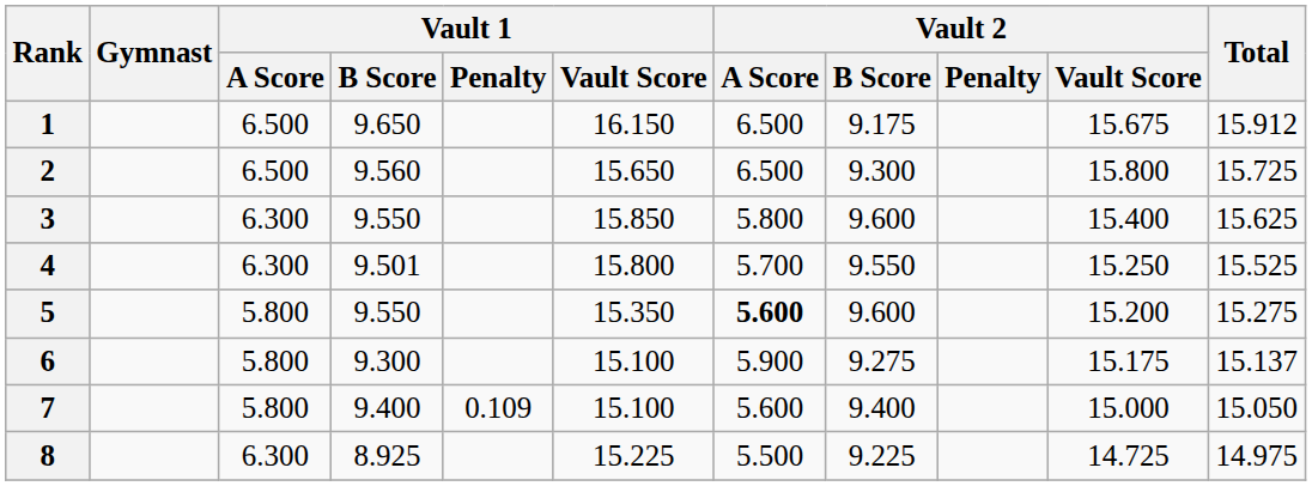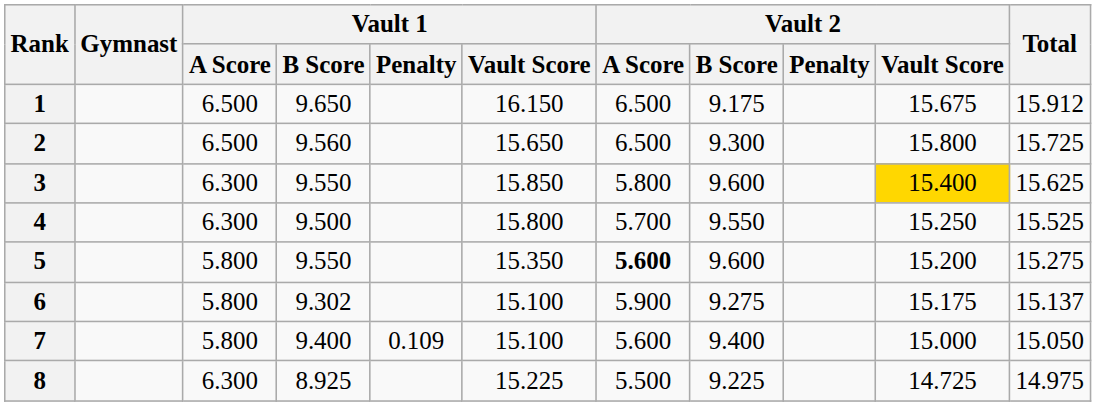 <table class="wikitable sortable" style="text-align:center;">
 <tr>
 <th rowspan=2>Rank</th>
 <th rowspan=2>Gymnast</th>
 <th colspan=4>Vault 1</th>
 <th colspan=4>Vault 2</th>
 <th rowspan=2>Total</th>
 </tr>
 <tr>
 <th>A Score</th>
 <th>B Score</th>
 <th>Penalty</th>
 <th>Vault Score</th>
 <th>A Score</th>
 <th>B Score</th>
 <th>Penalty</th>
 <th>Vault Score</th>
 </tr>
 <tr>
 <th>1</th>
 <td align=left></td>
 <td>6.500</td>
 <td>9.650</td>
 <td></td>
 <td>16.150</td>
 <td>6.500</td>
 <td>9.175</td>
 <td></td>
 <td>15.675</td>
 <td>15.912</td>
 </tr>
 <tr>
 <th>2</th>
 <td align=left></td>
 <td>6.500</td>
 <td>9.560</td>
 <td></td>
 <td>15.650</td>
 <td>6.500</td>
 <td>9.300</td>
 <td></td>
 <td>15.800</td>
 <td>15.725</td>
 </tr>
 <tr>
 <th>3</th>
 <td align=left></td>
 <td>6.300</td>
 <td>9.550</td>
 <td></td>
 <td>15.850</td>
 <td>5.800</td>
 <td>9.600</td>
 <td></td>
-<td>15.400</td>
+<td style="background: gold;">15.400</td>
 <td>15.625</td>
 </tr>
 <tr>
 <th>4</th>
 <td align=left></td>
 <td>6.300</td>
-<td>9.501</td>
+<td>9.500</td>
 <td></td>
 <td>15.800</td>
 <td>5.700</td>
 <td>9.550</td>
 <td></td>
 <td>15.250</td>
 <td>15.525</td>
 </tr>
 <tr>
 <th>5</th>
 <td align=left></td>
 <td>5.800</td>
 <td>9.550</td>
 <td></td>
 <td>15.350</td>
 <td><strong>5.600</strong></td>
 <td>9.600</td>
 <td></td>
 <td>15.200</td>
 <td>15.275</td>
 </tr>
 <tr>
 <th>6</th>
 <td align=left></td>
 <td>5.800</td>
-<td>9.300</td>
+<td>9.302</td>
 <td></td>
 <td>15.100</td>
 <td>5.900</td>
 <td>9.275</td>
 <td></td>
 <td>15.175</td>
 <td>15.137</td>
 </tr>
 <tr>
 <th>7</th>
 <td align=left></td>
 <td>5.800</td>
 <td>9.400</td>
 <td>0.109</td>
 <td>15.100</td>
 <td>5.600</td>
 <td>9.400</td>
 <td></td>
 <td>15.000</td>
 <td>15.050</td>
 </tr>
 <tr>
 <th>8</th>
 <td align=left></td>
 <td>6.300</td>
 <td>8.925</td>
 <td></td>
 <td>15.225</td>
 <td>5.500</td>
 <td>9.225</td>
 <td></td>
 <td>14.725</td>
 <td>14.975</td>
 </tr>
 </table>
